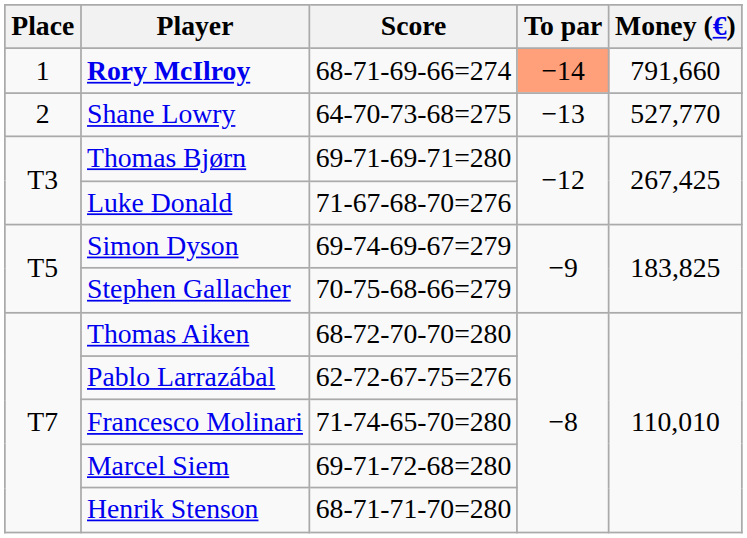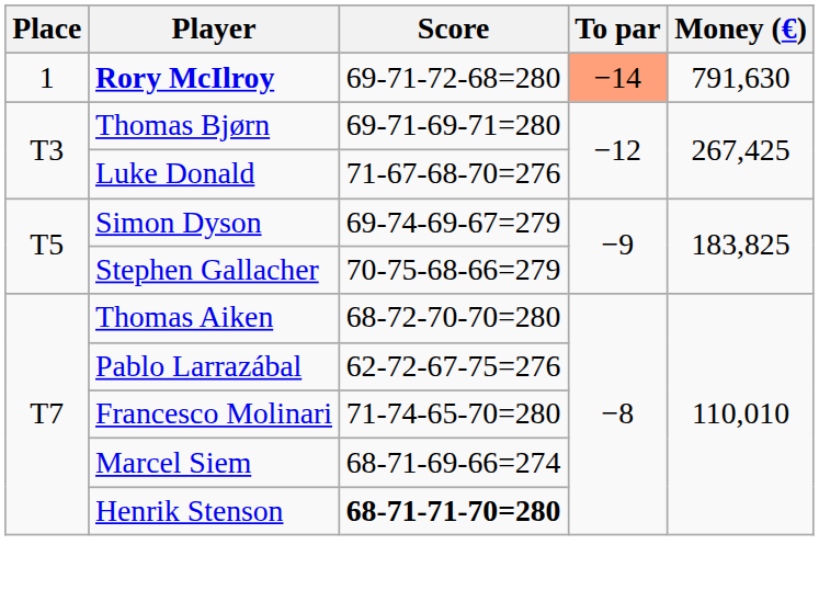 <table class="wikitable">
 <tr>
 <th>Place</th>
 <th>Player</th>
 <th>Score</th>
 <th>To par</th>
 <th>Money (<a href='#'>€</a>)</th>
 </tr>
 <tr>
 <td align=center>1</td>
 <td> <strong><a href='#'>Rory McIlroy</a></strong></td>
-<td>68-71-69-66=274</td>
+<td>69-71-72-68=280</td>
 <td align=center style="background: lightsalmon;">−14</td>
-<td align=center>791,660</td>
-</tr>
-<tr>
-<td align=center>2</td>
-<td> <a href='#'>Shane Lowry</a></td>
-<td>64-70-73-68=275</td>
-<td align=center>−13</td>
-<td align=center>527,770</td>
+<td align=center>791,630</td>
 </tr>
 <tr>
 <td align=center rowspan=2>T3</td>
 <td> <a href='#'>Thomas Bjørn</a></td>
 <td>69-71-69-71=280</td>
 <td align=center rowspan=2>−12</td>
 <td align=center rowspan=2>267,425</td>
 </tr>
 <tr>
 <td> <a href='#'>Luke Donald</a></td>
 <td>71-67-68-70=276</td>
 </tr>
 <tr>
 <td align=center rowspan=2>T5</td>
 <td> <a href='#'>Simon Dyson</a></td>
 <td>69-74-69-67=279</td>
 <td align=center rowspan=2>−9</td>
 <td align=center rowspan=2>183,825</td>
 </tr>
 <tr>
 <td> <a href='#'>Stephen Gallacher</a></td>
 <td>70-75-68-66=279</td>
 </tr>
 <tr>
 <td align=center rowspan=5>T7</td>
 <td> <a href='#'>Thomas Aiken</a></td>
 <td>68-72-70-70=280</td>
 <td align=center rowspan=5>−8</td>
 <td align=center rowspan=5>110,010</td>
 </tr>
 <tr>
 <td> <a href='#'>Pablo Larrazábal</a></td>
 <td>62-72-67-75=276</td>
 </tr>
 <tr>
 <td> <a href='#'>Francesco Molinari</a></td>
 <td>71-74-65-70=280</td>
 </tr>
 <tr>
 <td> <a href='#'>Marcel Siem</a></td>
-<td>69-71-72-68=280</td>
+<td>68-71-69-66=274</td>
 </tr>
 <tr>
 <td> <a href='#'>Henrik Stenson</a></td>
-<td>68-71-71-70=280</td>
+<td><strong>68-71-71-70=280</strong></td>
 </tr>
 </table>
